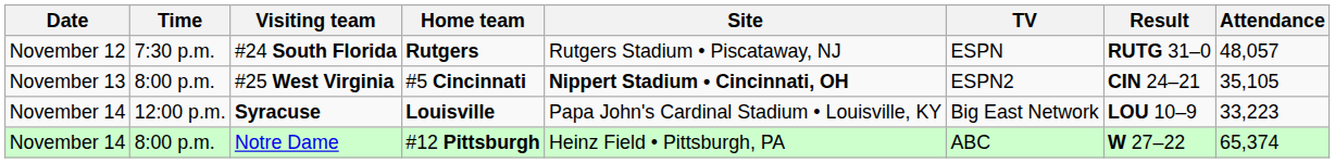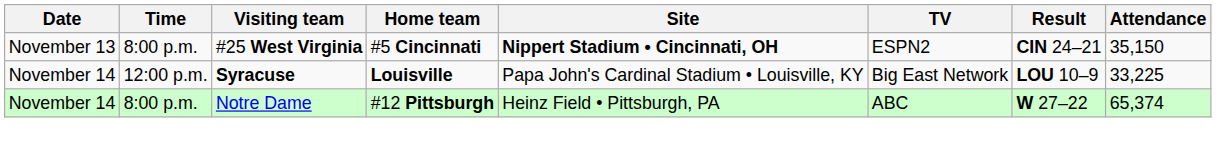 <table class="wikitable" style="font-size:95%;">
 <tr>
 <th>Date</th>
 <th>Time</th>
 <th>Visiting team</th>
 <th>Home team</th>
 <th>Site</th>
 <th>TV</th>
 <th>Result</th>
 <th>Attendance</th>
 </tr>
 <tr bgcolor=>
-<td>November 12</td>
-<td>7:30 p.m.</td>
-<td>#24 <strong>South Florida</strong></td>
-<td><strong>Rutgers</strong></td>
-<td>Rutgers Stadium • Piscataway, NJ</td>
-<td>ESPN</td>
-<td><strong>RUTG</strong> 31–0</td>
-<td>48,057</td>
-</tr>
-<tr bgcolor=>
 <td>November 13</td>
 <td>8:00 p.m.</td>
 <td>#25 <strong>West Virginia</strong></td>
 <td>#5 <strong>Cincinnati</strong></td>
 <td><strong>Nippert Stadium • Cincinnati, OH</strong></td>
 <td>ESPN2</td>
 <td><strong>CIN</strong> 24–21</td>
-<td>35,105</td>
+<td>35,150</td>
 </tr>
 <tr bgcolor=>
 <td>November 14</td>
 <td>12:00 p.m.</td>
 <td><strong>Syracuse</strong></td>
 <td><strong>Louisville</strong></td>
 <td>Papa John's Cardinal Stadium • Louisville, KY</td>
 <td>Big East Network</td>
 <td><strong>LOU</strong> 10–9</td>
-<td>33,223</td>
+<td>33,225</td>
 </tr>
 <tr bgcolor=ccffcc>
 <td>November 14</td>
 <td>8:00 p.m.</td>
 <td><a href='#'>Notre Dame</a></td>
 <td>#12 <strong>Pittsburgh</strong></td>
 <td>Heinz Field • Pittsburgh, PA</td>
 <td>ABC</td>
 <td><strong>W</strong> 27–22</td>
 <td>65,374</td>
 </tr>
 </table>
